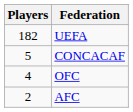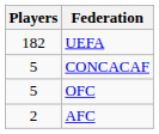 <table class="wikitable">
 <tr>
 <th>Players</th>
 <th>Federation</th>
 </tr>
 <tr>
 <td align="center">182</td>
 <td><a href='#'>UEFA</a></td>
 </tr>
 <tr>
 <td align="center">5</td>
 <td><a href='#'>CONCACAF</a></td>
 </tr>
 <tr>
-<td align="center">4</td>
+<td align="center">5</td>
 <td><a href='#'>OFC</a></td>
 </tr>
 <tr>
 <td align="center">2</td>
 <td><a href='#'>AFC</a></td>
 </tr>
 </table>
